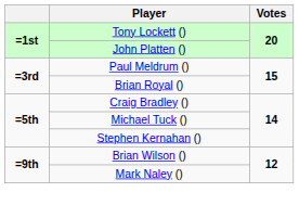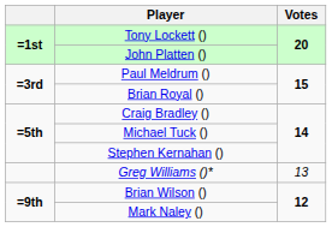 <table class="wikitable" style="text-align: center; font-size: 90%;">
 <tr>
 <th width="50"></th>
 <th width="250">Player</th>
 <th width="50">Votes</th>
 </tr>
 <tr style="background: #CCFFCC;">
 <td rowspan=2><strong>=1st</strong></td>
 <td><a href='#'>Tony Lockett</a> ()</td>
 <td rowspan=2><strong>20</strong></td>
 </tr>
 <tr style="background: #CCFFCC;">
 <td><a href='#'>John Platten</a> ()</td>
 </tr>
 <tr>
 <td rowspan=2><strong>=3rd</strong></td>
 <td><a href='#'>Paul Meldrum</a> ()</td>
 <td rowspan=2><strong>15</strong></td>
 </tr>
 <tr>
 <td><a href='#'>Brian Royal</a> ()</td>
 </tr>
 <tr>
 <td rowspan=3><strong>=5th</strong></td>
 <td><a href='#'>Craig Bradley</a> ()</td>
 <td rowspan=3><strong>14</strong></td>
 </tr>
 <tr>
 <td><a href='#'>Michael Tuck</a> ()</td>
 </tr>
 <tr>
 <td><a href='#'>Stephen Kernahan</a> ()</td>
 </tr>
 <tr>
+<td></td>
+<td><em><a href='#'>Greg Williams</a> ()*</em></td>
+<td><em>13</em></td>
+</tr>
+<tr>
 <td rowspan=2><strong>=9th</strong></td>
 <td><a href='#'>Brian Wilson</a> ()</td>
 <td rowspan=2><strong>12</strong></td>
 </tr>
 <tr>
 <td><a href='#'>Mark Naley</a> ()</td>
 </tr>
 </table>
